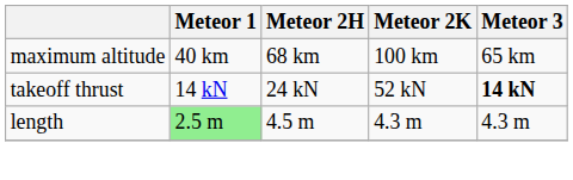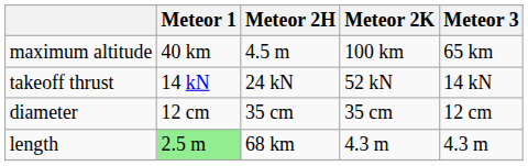 <table class="wikitable">
 <tr>
 <th></th>
 <th>Meteor 1</th>
 <th>Meteor 2H</th>
 <th>Meteor 2K</th>
 <th>Meteor 3</th>
 </tr>
 <tr>
 <td>maximum altitude</td>
 <td>40 km</td>
-<td>68 km</td>
+<td>4.5 m</td>
 <td>100 km</td>
 <td>65 km</td>
 </tr>
 <tr>
 <td>takeoff thrust</td>
 <td>14 <a href='#'>kN</a></td>
 <td>24 kN</td>
 <td>52 kN</td>
-<td><strong>14 kN</strong></td>
+<td>14 kN</td>
+</tr>
+<tr>
+<td>diameter</td>
+<td>12 cm</td>
+<td>35 cm</td>
+<td>35 cm</td>
+<td>12 cm</td>
 </tr>
 <tr>
 <td>length</td>
 <td style="background: lightgreen;">2.5 m</td>
-<td>4.5 m</td>
+<td>68 km</td>
 <td>4.3 m</td>
 <td>4.3 m</td>
 </tr>
 <tr>
 </tr>
 </table>
